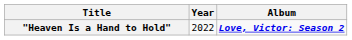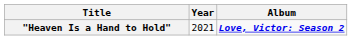 <table class="wikitable plainrowheaders" style="text-align:center;">
 <tr>
 <th scope="col" style="width:19em;">Title</th>
 <th scope="col" style="width:1em;">Year</th>
 <th scope="col">Album</th>
 </tr>
 <tr>
 <th scope="row">"Heaven Is a Hand to Hold"</th>
-<td>2022</td>
+<td>2021</td>
 <td><strong><em><a href='#'>Love, Victor: Season 2</a></em></strong></td>
 </tr>
 </table>
